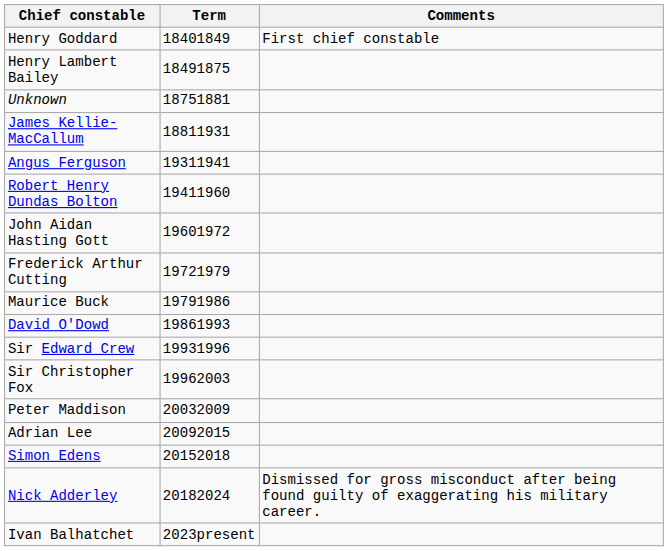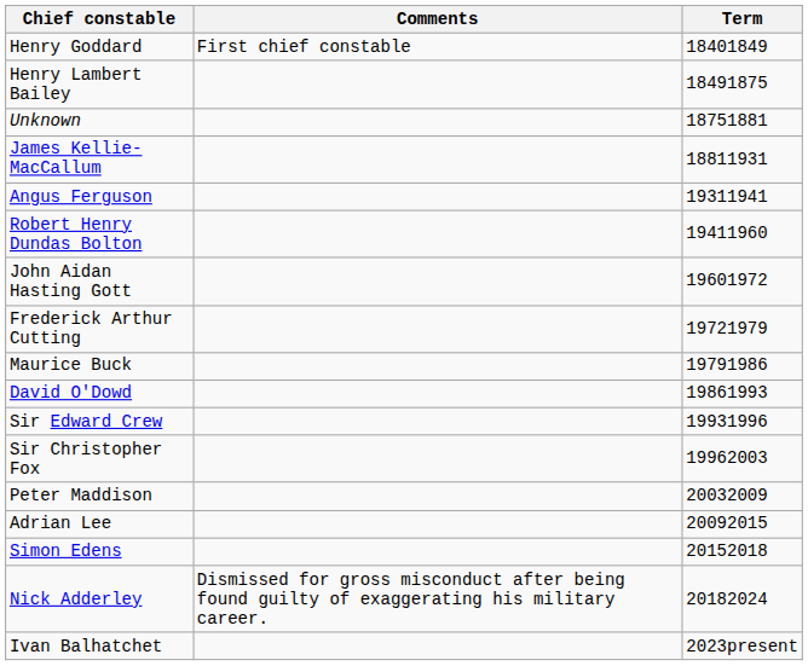 <table class="wikitable">
 <tr>
 <th>Chief constable</th>
+<th>Comments</th>
 <th>Term</th>
-<th>Comments</th>
 </tr>
 <tr>
 <td>Henry Goddard</td>
+<td>First chief constable</td>
 <td>18401849</td>
-<td>First chief constable</td>
 </tr>
 <tr>
 <td>Henry Lambert Bailey</td>
+<td></td>
 <td>18491875</td>
-<td></td>
 </tr>
 <tr>
 <td><em>Unknown</em></td>
+<td></td>
 <td>18751881</td>
-<td></td>
 </tr>
 <tr>
 <td><a href='#'>James Kellie-MacCallum</a></td>
+<td></td>
 <td>18811931</td>
-<td></td>
 </tr>
 <tr>
 <td><a href='#'>Angus Ferguson</a></td>
+<td></td>
 <td>19311941</td>
-<td></td>
 </tr>
 <tr>
 <td><a href='#'>Robert Henry Dundas Bolton</a></td>
+<td></td>
 <td>19411960</td>
-<td></td>
 </tr>
 <tr>
 <td>John Aidan Hasting Gott</td>
+<td></td>
 <td>19601972</td>
-<td></td>
 </tr>
 <tr>
 <td>Frederick Arthur Cutting</td>
+<td></td>
 <td>19721979</td>
-<td></td>
 </tr>
 <tr>
 <td>Maurice Buck</td>
+<td></td>
 <td>19791986</td>
-<td></td>
 </tr>
 <tr>
 <td><a href='#'>David O'Dowd</a></td>
+<td></td>
 <td>19861993</td>
-<td></td>
 </tr>
 <tr>
 <td>Sir <a href='#'>Edward Crew</a></td>
+<td></td>
 <td>19931996</td>
-<td></td>
 </tr>
 <tr>
 <td>Sir Christopher Fox</td>
+<td></td>
 <td>19962003</td>
-<td></td>
 </tr>
 <tr>
 <td>Peter Maddison</td>
+<td></td>
 <td>20032009</td>
-<td></td>
 </tr>
 <tr>
 <td>Adrian Lee</td>
+<td></td>
 <td>20092015</td>
-<td></td>
 </tr>
 <tr>
 <td><a href='#'>Simon Edens</a></td>
+<td></td>
 <td>20152018</td>
-<td></td>
 </tr>
 <tr>
 <td><a href='#'>Nick Adderley</a></td>
+<td>Dismissed for gross misconduct after being found guilty of exaggerating his military career.</td>
 <td>20182024</td>
-<td>Dismissed for gross misconduct after being found guilty of exaggerating his military career.</td>
 </tr>
 <tr>
 <td>Ivan Balhatchet</td>
+<td></td>
 <td>2023present</td>
-<td></td>
 </tr>
 </table>
